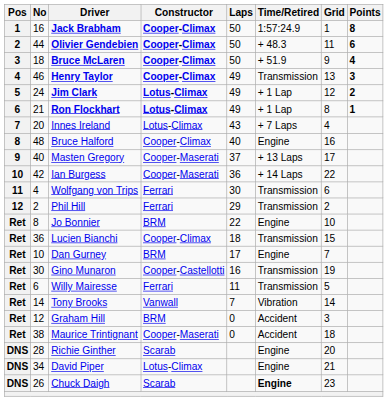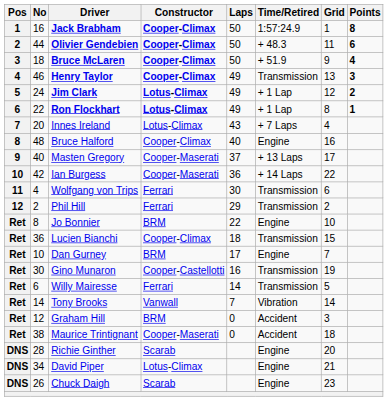 <table class="wikitable" style="font-size:95%;">
 <tr>
 <th>Pos</th>
 <th>No</th>
 <th>Driver</th>
 <th>Constructor</th>
 <th>Laps</th>
 <th>Time/Retired</th>
 <th>Grid</th>
 <th>Points</th>
 </tr>
 <tr>
 <th>1</th>
 <td>16</td>
 <td> <strong><a href='#'>Jack Brabham</a></strong></td>
 <td><strong><a href='#'>Cooper</a>-<a href='#'>Climax</a></strong></td>
 <td>50</td>
 <td>1:57:24.9</td>
 <td>1</td>
 <td><strong>8</strong></td>
 </tr>
 <tr>
 <th>2</th>
 <td>44</td>
 <td> <strong><a href='#'>Olivier Gendebien</a></strong></td>
 <td><strong><a href='#'>Cooper</a>-<a href='#'>Climax</a></strong></td>
 <td>50</td>
 <td>+ 48.3</td>
 <td>11</td>
 <td><strong>6</strong></td>
 </tr>
 <tr>
 <th>3</th>
 <td>18</td>
 <td> <strong><a href='#'>Bruce McLaren</a></strong></td>
 <td><strong><a href='#'>Cooper</a>-<a href='#'>Climax</a></strong></td>
 <td>50</td>
 <td>+ 51.9</td>
 <td>9</td>
 <td><strong>4</strong></td>
 </tr>
 <tr>
 <th>4</th>
 <td>46</td>
 <td> <strong><a href='#'>Henry Taylor</a></strong></td>
 <td><strong><a href='#'>Cooper</a>-<a href='#'>Climax</a></strong></td>
 <td>49</td>
 <td>Transmission</td>
 <td>13</td>
 <td><strong>3</strong></td>
 </tr>
 <tr>
 <th>5</th>
 <td>24</td>
 <td> <strong><a href='#'>Jim Clark</a></strong></td>
 <td><strong><a href='#'>Lotus</a>-<a href='#'>Climax</a></strong></td>
 <td>49</td>
 <td>+ 1 Lap</td>
 <td>12</td>
 <td><strong>2</strong></td>
 </tr>
 <tr>
 <th>6</th>
-<td>21</td>
+<td>22</td>
 <td> <strong><a href='#'>Ron Flockhart</a></strong></td>
 <td><strong><a href='#'>Lotus</a>-<a href='#'>Climax</a></strong></td>
 <td>49</td>
 <td>+ 1 Lap</td>
 <td>8</td>
 <td><strong>1</strong></td>
 </tr>
 <tr>
 <th>7</th>
 <td>20</td>
 <td> <a href='#'>Innes Ireland</a></td>
 <td><a href='#'>Lotus</a>-<a href='#'>Climax</a></td>
 <td>43</td>
 <td>+ 7 Laps</td>
 <td>4</td>
 <td> </td>
 </tr>
 <tr>
 <th>8</th>
 <td>48</td>
 <td> <a href='#'>Bruce Halford</a></td>
 <td><a href='#'>Cooper</a>-<a href='#'>Climax</a></td>
 <td>40</td>
 <td>Engine</td>
 <td>16</td>
 <td> </td>
 </tr>
 <tr>
 <th>9</th>
 <td>40</td>
 <td> <a href='#'>Masten Gregory</a></td>
 <td><a href='#'>Cooper</a>-<a href='#'>Maserati</a></td>
 <td>37</td>
 <td>+ 13 Laps</td>
 <td>17</td>
 <td> </td>
 </tr>
 <tr>
 <th>10</th>
 <td>42</td>
 <td> <a href='#'>Ian Burgess</a></td>
 <td><a href='#'>Cooper</a>-<a href='#'>Maserati</a></td>
 <td>36</td>
 <td>+ 14 Laps</td>
 <td>22</td>
 <td> </td>
 </tr>
 <tr>
 <th>11</th>
 <td>4</td>
 <td> <a href='#'>Wolfgang von Trips</a></td>
 <td><a href='#'>Ferrari</a></td>
 <td>30</td>
 <td>Transmission</td>
 <td>6</td>
 <td> </td>
 </tr>
 <tr>
 <th>12</th>
 <td>2</td>
 <td> <a href='#'>Phil Hill</a></td>
 <td><a href='#'>Ferrari</a></td>
 <td>29</td>
 <td>Transmission</td>
 <td>2</td>
 <td> </td>
 </tr>
 <tr>
 <th>Ret</th>
 <td>8</td>
 <td> <a href='#'>Jo Bonnier</a></td>
 <td><a href='#'>BRM</a></td>
 <td>22</td>
 <td>Engine</td>
 <td>10</td>
 <td> </td>
 </tr>
 <tr>
 <th>Ret</th>
 <td>36</td>
 <td> <a href='#'>Lucien Bianchi</a></td>
 <td><a href='#'>Cooper</a>-<a href='#'>Climax</a></td>
 <td>18</td>
 <td>Transmission</td>
 <td>15</td>
 <td> </td>
 </tr>
 <tr>
 <th>Ret</th>
 <td>10</td>
 <td> <a href='#'>Dan Gurney</a></td>
 <td><a href='#'>BRM</a></td>
 <td>17</td>
 <td>Engine</td>
 <td>7</td>
 <td> </td>
 </tr>
 <tr>
 <th>Ret</th>
 <td>30</td>
 <td> <a href='#'>Gino Munaron</a></td>
 <td><a href='#'>Cooper</a>-<a href='#'>Castellotti</a></td>
 <td>16</td>
 <td>Transmission</td>
 <td>19</td>
 <td> </td>
 </tr>
 <tr>
 <th>Ret</th>
 <td>6</td>
 <td> <a href='#'>Willy Mairesse</a></td>
 <td><a href='#'>Ferrari</a></td>
-<td>11</td>
+<td>14</td>
 <td>Transmission</td>
 <td>5</td>
 <td> </td>
 </tr>
 <tr>
 <th>Ret</th>
 <td>14</td>
 <td> <a href='#'>Tony Brooks</a></td>
 <td><a href='#'>Vanwall</a></td>
 <td>7</td>
 <td>Vibration</td>
 <td>14</td>
 <td> </td>
 </tr>
 <tr>
 <th>Ret</th>
 <td>12</td>
 <td> <a href='#'>Graham Hill</a></td>
 <td><a href='#'>BRM</a></td>
 <td>0</td>
 <td>Accident</td>
 <td>3</td>
 <td> </td>
 </tr>
 <tr>
 <th>Ret</th>
 <td>38</td>
 <td> <a href='#'>Maurice Trintignant</a></td>
 <td><a href='#'>Cooper</a>-<a href='#'>Maserati</a></td>
 <td>0</td>
 <td>Accident</td>
 <td>18</td>
 <td> </td>
 </tr>
 <tr>
 <th>DNS</th>
 <td>28</td>
 <td> <a href='#'>Richie Ginther</a></td>
 <td><a href='#'>Scarab</a></td>
 <td></td>
 <td>Engine</td>
 <td>20</td>
 <td> </td>
 </tr>
 <tr>
 <th>DNS</th>
 <td>34</td>
 <td> <a href='#'>David Piper</a></td>
 <td><a href='#'>Lotus</a>-<a href='#'>Climax</a></td>
 <td></td>
 <td>Engine</td>
 <td>21</td>
 <td> </td>
 </tr>
 <tr>
 <th>DNS</th>
 <td>26</td>
 <td> <a href='#'>Chuck Daigh</a></td>
 <td><a href='#'>Scarab</a></td>
 <td></td>
-<td><strong>Engine</strong></td>
+<td>Engine</td>
 <td>23</td>
 <td> </td>
 </tr>
 <tr>
 <th colspan="8"></th>
 </tr>
 </table>
